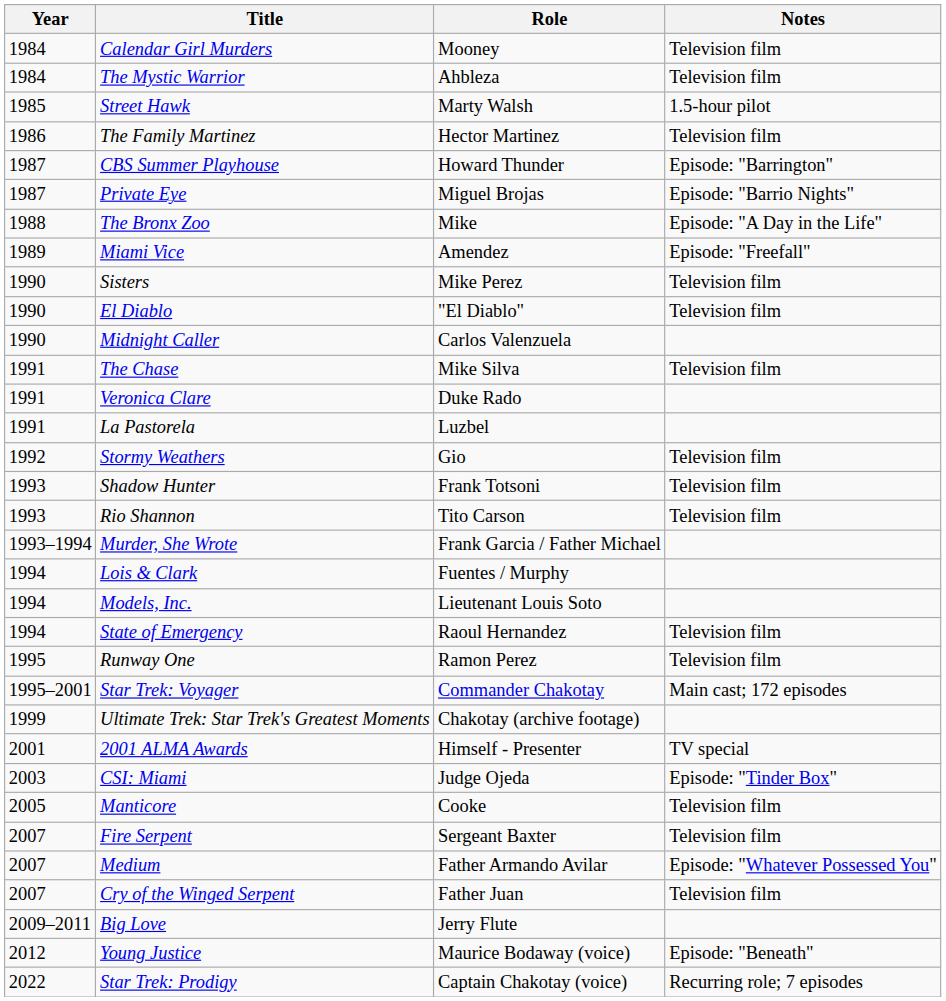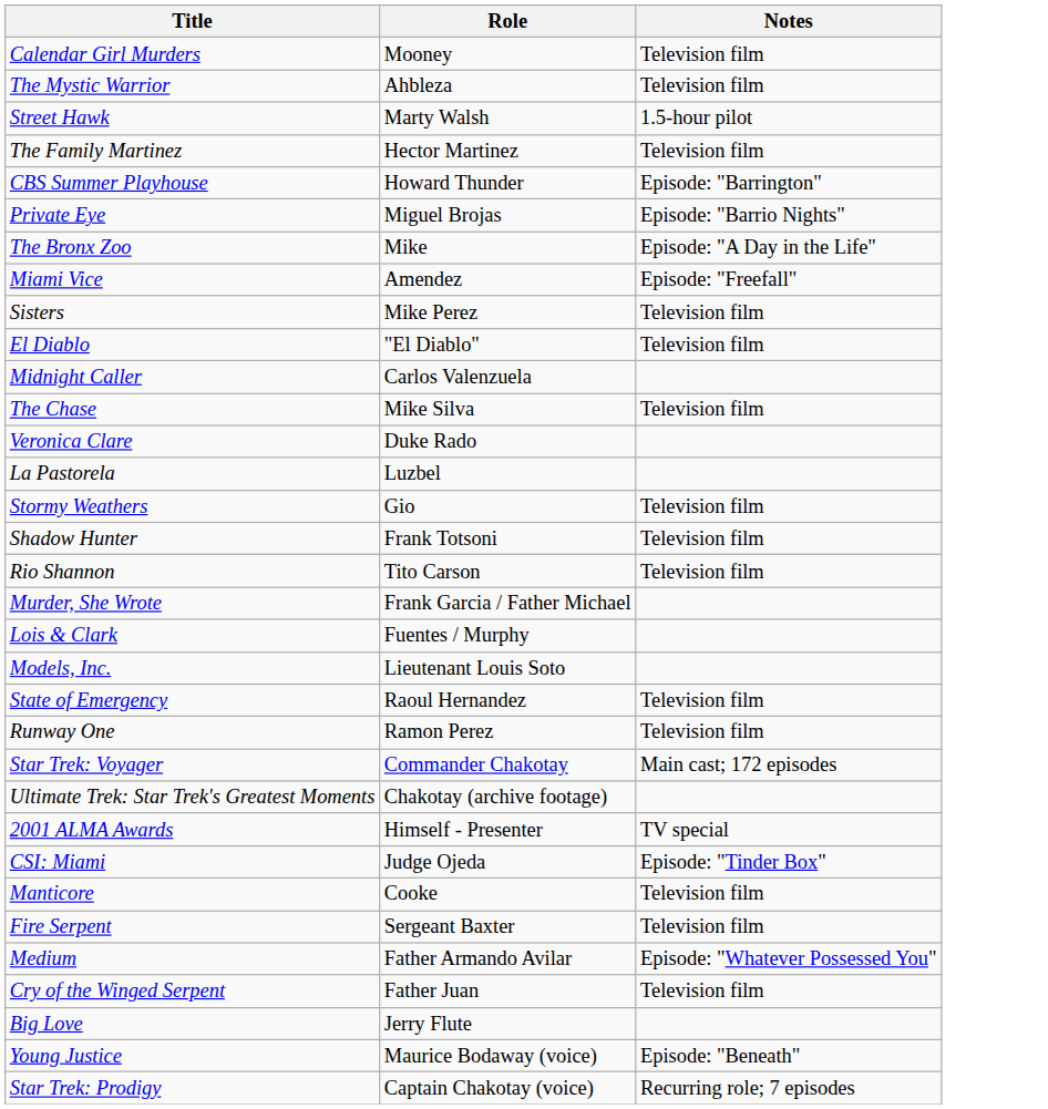 <table class="wikitable sortable">
 <tr>
-<th>Year</th>
 <th>Title</th>
 <th>Role</th>
 <th class="unsortable">Notes</th>
 </tr>
 <tr>
-<td>1984</td>
 <td><em><a href='#'>Calendar Girl Murders</a></em></td>
 <td>Mooney</td>
 <td>Television film</td>
 </tr>
 <tr>
-<td>1984</td>
 <td><em><a href='#'>The Mystic Warrior</a></em></td>
 <td>Ahbleza</td>
 <td>Television film</td>
 </tr>
 <tr>
-<td>1985</td>
 <td><em><a href='#'>Street Hawk</a></em></td>
 <td>Marty Walsh</td>
 <td>1.5-hour pilot</td>
 </tr>
 <tr>
-<td>1986</td>
 <td><em>The Family Martinez</em></td>
 <td>Hector Martinez</td>
 <td>Television film</td>
 </tr>
 <tr>
-<td>1987</td>
 <td><em><a href='#'>CBS Summer Playhouse</a></em></td>
 <td>Howard Thunder</td>
 <td>Episode: "Barrington"</td>
 </tr>
 <tr>
-<td>1987</td>
 <td><em><a href='#'>Private Eye</a></em></td>
 <td>Miguel Brojas</td>
 <td>Episode: "Barrio Nights"</td>
 </tr>
 <tr>
-<td>1988</td>
 <td><em><a href='#'>The Bronx Zoo</a></em></td>
 <td>Mike</td>
 <td>Episode: "A Day in the Life"</td>
 </tr>
 <tr>
-<td>1989</td>
 <td><em><a href='#'>Miami Vice</a></em></td>
 <td>Amendez</td>
 <td>Episode: "Freefall"</td>
 </tr>
 <tr>
-<td>1990</td>
 <td><em>Sisters</em></td>
 <td>Mike Perez</td>
 <td>Television film</td>
 </tr>
 <tr>
-<td>1990</td>
 <td><em><a href='#'>El Diablo</a></em></td>
 <td>"El Diablo"</td>
 <td>Television film</td>
 </tr>
 <tr>
-<td>1990</td>
 <td><em><a href='#'>Midnight Caller</a></em></td>
 <td>Carlos Valenzuela</td>
 <td></td>
 </tr>
 <tr>
-<td>1991</td>
 <td><em><a href='#'>The Chase</a></em></td>
 <td>Mike Silva</td>
 <td>Television film</td>
 </tr>
 <tr>
-<td>1991</td>
 <td><em><a href='#'>Veronica Clare</a></em></td>
 <td>Duke Rado</td>
 <td></td>
 </tr>
 <tr>
-<td>1991</td>
 <td><em>La Pastorela</em></td>
 <td>Luzbel</td>
 <td></td>
 </tr>
 <tr>
-<td>1992</td>
 <td><em><a href='#'>Stormy Weathers</a></em></td>
 <td>Gio</td>
 <td>Television film</td>
 </tr>
 <tr>
-<td>1993</td>
 <td><em>Shadow Hunter</em></td>
 <td>Frank Totsoni</td>
 <td>Television film</td>
 </tr>
 <tr>
-<td>1993</td>
 <td><em>Rio Shannon</em></td>
 <td>Tito Carson</td>
 <td>Television film</td>
 </tr>
 <tr>
-<td>1993–1994</td>
 <td><em><a href='#'>Murder, She Wrote</a></em></td>
 <td>Frank Garcia / Father Michael</td>
 <td></td>
 </tr>
 <tr>
-<td>1994</td>
 <td><em><a href='#'>Lois & Clark</a></em></td>
 <td>Fuentes / Murphy</td>
 <td></td>
 </tr>
 <tr>
-<td>1994</td>
 <td><em><a href='#'>Models, Inc.</a></em></td>
 <td>Lieutenant Louis Soto</td>
 <td></td>
 </tr>
 <tr>
-<td>1994</td>
 <td><em><a href='#'>State of Emergency</a></em></td>
 <td>Raoul Hernandez</td>
 <td>Television film</td>
 </tr>
 <tr>
-<td>1995</td>
 <td><em>Runway One</em></td>
 <td>Ramon Perez</td>
 <td>Television film</td>
 </tr>
 <tr>
-<td>1995–2001</td>
 <td><em><a href='#'>Star Trek: Voyager</a></em></td>
 <td><a href='#'>Commander Chakotay</a></td>
 <td>Main cast; 172 episodes</td>
 </tr>
 <tr>
-<td>1999</td>
 <td><em>Ultimate Trek: Star Trek's Greatest Moments</em></td>
 <td>Chakotay (archive footage)</td>
 <td></td>
 </tr>
 <tr>
-<td>2001</td>
 <td><em><a href='#'>2001 ALMA Awards</a></em></td>
 <td>Himself - Presenter</td>
 <td>TV special</td>
 </tr>
 <tr>
-<td>2003</td>
 <td><em><a href='#'>CSI: Miami</a></em></td>
 <td>Judge Ojeda</td>
 <td>Episode: "<a href='#'>Tinder Box</a>"</td>
 </tr>
 <tr>
-<td>2005</td>
 <td><em><a href='#'>Manticore</a></em></td>
 <td>Cooke</td>
 <td>Television film</td>
 </tr>
 <tr>
-<td>2007</td>
 <td><em><a href='#'>Fire Serpent</a></em></td>
 <td>Sergeant Baxter</td>
 <td>Television film</td>
 </tr>
 <tr>
-<td>2007</td>
 <td><em><a href='#'>Medium</a></em></td>
 <td>Father Armando Avilar</td>
 <td>Episode: "<a href='#'>Whatever Possessed You</a>"</td>
 </tr>
 <tr>
-<td>2007</td>
 <td><em><a href='#'>Cry of the Winged Serpent</a></em></td>
 <td>Father Juan</td>
 <td>Television film</td>
 </tr>
 <tr>
-<td>2009–2011</td>
 <td><em><a href='#'>Big Love</a></em></td>
 <td>Jerry Flute</td>
 <td></td>
 </tr>
 <tr>
-<td>2012</td>
 <td><em><a href='#'>Young Justice</a></em></td>
 <td>Maurice Bodaway (voice)</td>
 <td>Episode: "Beneath"</td>
 </tr>
 <tr>
-<td>2022</td>
 <td><em><a href='#'>Star Trek: Prodigy</a></em></td>
 <td>Captain Chakotay (voice)</td>
 <td>Recurring role; 7 episodes</td>
 </tr>
 </table>
